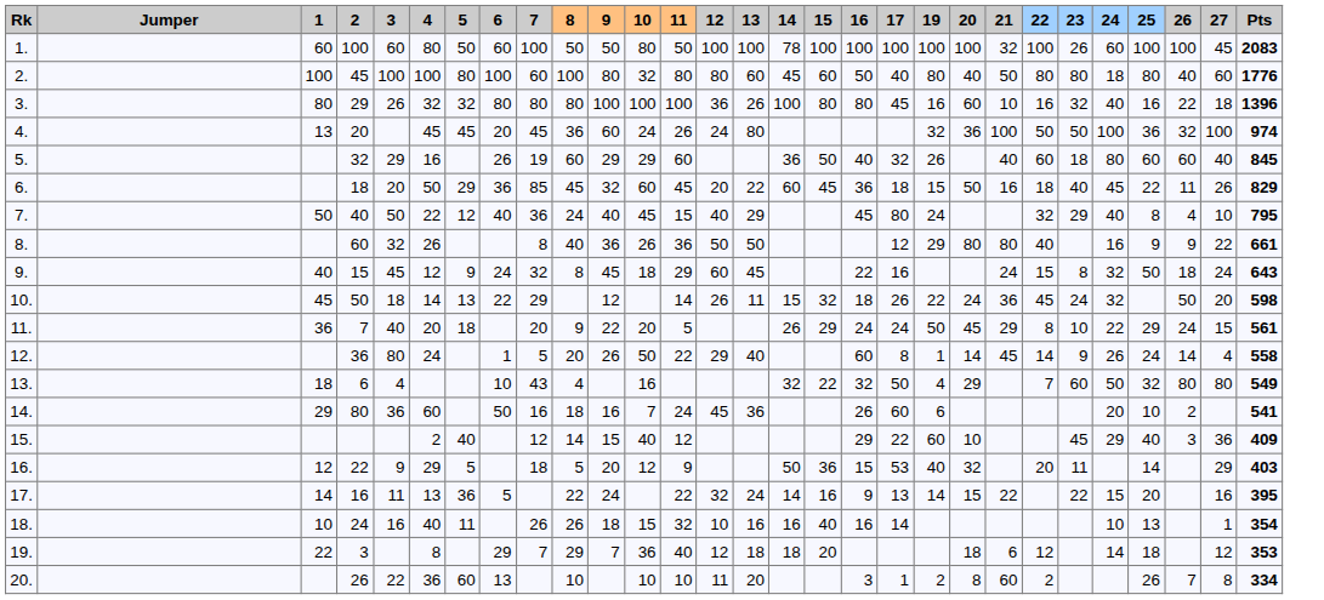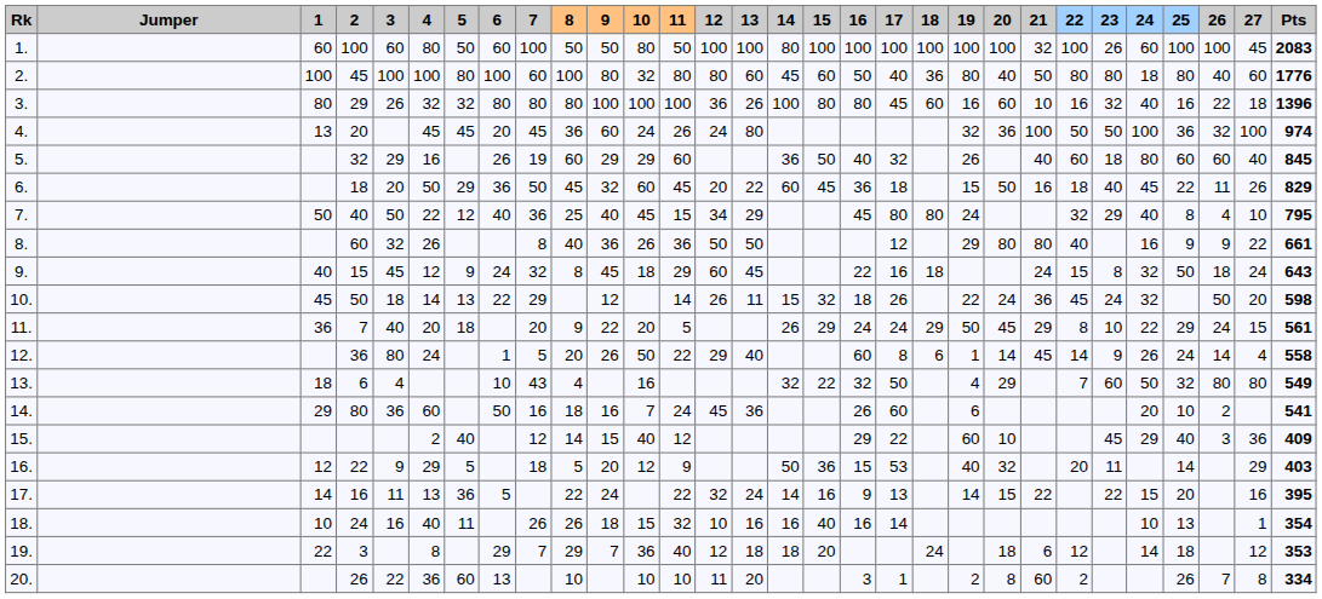 <table bgcolor="#f7f8ff" cellpadding="3" cellspacing="0" border="1" style="font-size: 80%; border: gray solid 1px; border-collapse: collapse;">
 <tr bgcolor="#CCCCCC" align="center">
 <th width="10">Rk</th>
 <th width="200">Jumper</th>
 <th width="20">1</th>
 <th width="20">2</th>
 <th width="20">3</th>
 <th width="20">4</th>
 <th width="20">5</th>
 <th width="20">6</th>
 <th width="20">7</th>
 <th width="20" bgcolor="ffc080">8</th>
 <th width="20" bgcolor="ffc080">9</th>
 <th width="20" bgcolor="ffc080">10</th>
 <th width="20" bgcolor="ffc080">11</th>
 <th width="20">12</th>
 <th width="20">13</th>
 <th width="20">14</th>
 <th width="20">15</th>
 <th width="20">16</th>
 <th width="20">17</th>
+<th width="20">18</th>
 <th width="20">19</th>
 <th width="20">20</th>
 <th width="20">21</th>
 <th width="20" bgcolor="a0d0ff">22</th>
 <th width="20" bgcolor="a0d0ff">23</th>
 <th width="20" bgcolor="a0d0ff">24</th>
 <th width="20" bgcolor="a0d0ff">25</th>
 <th width="20">26</th>
 <th width="20">27</th>
 <th width="20">Pts</th>
 </tr>
 <tr align="right">
 <td align="center">1.</td>
 <td align="left"></td>
 <td>60</td>
 <td>100</td>
 <td>60</td>
 <td>80</td>
 <td>50</td>
 <td>60</td>
 <td>100</td>
 <td>50</td>
 <td>50</td>
 <td>80</td>
 <td>50</td>
 <td>100</td>
 <td>100</td>
-<td>78</td>
+<td>80</td>
+<td>100</td>
 <td>100</td>
 <td>100</td>
 <td>100</td>
 <td>100</td>
 <td>100</td>
 <td>32</td>
 <td>100</td>
 <td>26</td>
 <td>60</td>
 <td>100</td>
 <td>100</td>
 <td>45</td>
 <th>2083</th>
 </tr>
 <tr align="right">
 <td align="center">2.</td>
 <td align="left"></td>
 <td>100</td>
 <td>45</td>
 <td>100</td>
 <td>100</td>
 <td>80</td>
 <td>100</td>
 <td>60</td>
 <td>100</td>
 <td>80</td>
 <td>32</td>
 <td>80</td>
 <td>80</td>
 <td>60</td>
 <td>45</td>
 <td>60</td>
 <td>50</td>
 <td>40</td>
+<td>36</td>
 <td>80</td>
 <td>40</td>
 <td>50</td>
 <td>80</td>
 <td>80</td>
 <td>18</td>
 <td>80</td>
 <td>40</td>
 <td>60</td>
 <th>1776</th>
 </tr>
 <tr align="right">
 <td align="center">3.</td>
 <td align="left"></td>
 <td>80</td>
 <td>29</td>
 <td>26</td>
 <td>32</td>
 <td>32</td>
 <td>80</td>
 <td>80</td>
 <td>80</td>
 <td>100</td>
 <td>100</td>
 <td>100</td>
 <td>36</td>
 <td>26</td>
 <td>100</td>
 <td>80</td>
 <td>80</td>
 <td>45</td>
+<td>60</td>
 <td>16</td>
 <td>60</td>
 <td>10</td>
 <td>16</td>
 <td>32</td>
 <td>40</td>
 <td>16</td>
 <td>22</td>
 <td>18</td>
 <th>1396</th>
 </tr>
 <tr align="right">
 <td align="center">4.</td>
 <td align="left"></td>
 <td>13</td>
 <td>20</td>
 <td></td>
 <td>45</td>
 <td>45</td>
 <td>20</td>
 <td>45</td>
 <td>36</td>
 <td>60</td>
 <td>24</td>
 <td>26</td>
 <td>24</td>
 <td>80</td>
+<td></td>
 <td></td>
 <td></td>
 <td></td>
 <td></td>
 <td>32</td>
 <td>36</td>
 <td>100</td>
 <td>50</td>
 <td>50</td>
 <td>100</td>
 <td>36</td>
 <td>32</td>
 <td>100</td>
 <th>974</th>
 </tr>
 <tr align="right">
 <td align="center">5.</td>
 <td align="left"></td>
 <td></td>
 <td>32</td>
 <td>29</td>
 <td>16</td>
 <td></td>
 <td>26</td>
 <td>19</td>
 <td>60</td>
 <td>29</td>
 <td>29</td>
 <td>60</td>
 <td></td>
 <td></td>
 <td>36</td>
 <td>50</td>
 <td>40</td>
 <td>32</td>
+<td></td>
 <td>26</td>
 <td></td>
 <td>40</td>
 <td>60</td>
 <td>18</td>
 <td>80</td>
 <td>60</td>
 <td>60</td>
 <td>40</td>
 <th>845</th>
 </tr>
 <tr align="right">
 <td align="center">6.</td>
 <td align="left"></td>
 <td></td>
 <td>18</td>
 <td>20</td>
 <td>50</td>
 <td>29</td>
 <td>36</td>
-<td>85</td>
+<td>50</td>
 <td>45</td>
 <td>32</td>
 <td>60</td>
 <td>45</td>
 <td>20</td>
 <td>22</td>
 <td>60</td>
 <td>45</td>
 <td>36</td>
 <td>18</td>
+<td></td>
 <td>15</td>
 <td>50</td>
 <td>16</td>
 <td>18</td>
 <td>40</td>
 <td>45</td>
 <td>22</td>
 <td>11</td>
 <td>26</td>
 <th>829</th>
 </tr>
 <tr align="right">
 <td align="center">7.</td>
 <td align="left"></td>
 <td>50</td>
 <td>40</td>
 <td>50</td>
 <td>22</td>
 <td>12</td>
 <td>40</td>
 <td>36</td>
-<td>24</td>
+<td>25</td>
 <td>40</td>
 <td>45</td>
 <td>15</td>
-<td>40</td>
+<td>34</td>
 <td>29</td>
 <td></td>
 <td></td>
 <td>45</td>
+<td>80</td>
 <td>80</td>
 <td>24</td>
 <td></td>
 <td></td>
 <td>32</td>
 <td>29</td>
 <td>40</td>
 <td>8</td>
 <td>4</td>
 <td>10</td>
 <th>795</th>
 </tr>
 <tr align="right">
 <td align="center">8.</td>
 <td align="left"></td>
 <td></td>
 <td>60</td>
 <td>32</td>
 <td>26</td>
 <td></td>
 <td></td>
 <td>8</td>
 <td>40</td>
 <td>36</td>
 <td>26</td>
 <td>36</td>
 <td>50</td>
 <td>50</td>
 <td></td>
 <td></td>
 <td></td>
 <td>12</td>
+<td></td>
 <td>29</td>
 <td>80</td>
 <td>80</td>
 <td>40</td>
 <td></td>
 <td>16</td>
 <td>9</td>
 <td>9</td>
 <td>22</td>
 <th>661</th>
 </tr>
 <tr align="right">
 <td align="center">9.</td>
 <td align="left"></td>
 <td>40</td>
 <td>15</td>
 <td>45</td>
 <td>12</td>
 <td>9</td>
 <td>24</td>
 <td>32</td>
 <td>8</td>
 <td>45</td>
 <td>18</td>
 <td>29</td>
 <td>60</td>
 <td>45</td>
 <td></td>
 <td></td>
 <td>22</td>
 <td>16</td>
+<td>18</td>
 <td></td>
 <td></td>
 <td>24</td>
 <td>15</td>
 <td>8</td>
 <td>32</td>
 <td>50</td>
 <td>18</td>
 <td>24</td>
 <th>643</th>
 </tr>
 <tr align="right">
 <td align="center">10.</td>
 <td align="left"></td>
 <td>45</td>
 <td>50</td>
 <td>18</td>
 <td>14</td>
 <td>13</td>
 <td>22</td>
 <td>29</td>
 <td></td>
 <td>12</td>
 <td></td>
 <td>14</td>
 <td>26</td>
 <td>11</td>
 <td>15</td>
 <td>32</td>
 <td>18</td>
 <td>26</td>
+<td></td>
 <td>22</td>
 <td>24</td>
 <td>36</td>
 <td>45</td>
 <td>24</td>
 <td>32</td>
 <td></td>
 <td>50</td>
 <td>20</td>
 <th>598</th>
 </tr>
 <tr align="right">
 <td align="center">11.</td>
 <td align="left"></td>
 <td>36</td>
 <td>7</td>
 <td>40</td>
 <td>20</td>
 <td>18</td>
 <td></td>
 <td>20</td>
 <td>9</td>
 <td>22</td>
 <td>20</td>
 <td>5</td>
 <td></td>
 <td></td>
 <td>26</td>
 <td>29</td>
 <td>24</td>
 <td>24</td>
+<td>29</td>
 <td>50</td>
 <td>45</td>
 <td>29</td>
 <td>8</td>
 <td>10</td>
 <td>22</td>
 <td>29</td>
 <td>24</td>
 <td>15</td>
 <th>561</th>
 </tr>
 <tr align="right">
 <td align="center">12.</td>
 <td align="left"></td>
 <td></td>
 <td>36</td>
 <td>80</td>
 <td>24</td>
 <td></td>
 <td>1</td>
 <td>5</td>
 <td>20</td>
 <td>26</td>
 <td>50</td>
 <td>22</td>
 <td>29</td>
 <td>40</td>
 <td></td>
 <td></td>
 <td>60</td>
 <td>8</td>
+<td>6</td>
 <td>1</td>
 <td>14</td>
 <td>45</td>
 <td>14</td>
 <td>9</td>
 <td>26</td>
 <td>24</td>
 <td>14</td>
 <td>4</td>
 <th>558</th>
 </tr>
 <tr align="right">
 <td align="center">13.</td>
 <td align="left"></td>
 <td>18</td>
 <td>6</td>
 <td>4</td>
 <td></td>
 <td></td>
 <td>10</td>
 <td>43</td>
 <td>4</td>
 <td></td>
 <td>16</td>
 <td></td>
 <td></td>
 <td></td>
 <td>32</td>
 <td>22</td>
 <td>32</td>
 <td>50</td>
+<td></td>
 <td>4</td>
 <td>29</td>
 <td></td>
 <td>7</td>
 <td>60</td>
 <td>50</td>
 <td>32</td>
 <td>80</td>
 <td>80</td>
 <th>549</th>
 </tr>
 <tr align="right">
 <td align="center">14.</td>
 <td align="left"></td>
 <td>29</td>
 <td>80</td>
 <td>36</td>
 <td>60</td>
 <td></td>
 <td>50</td>
 <td>16</td>
 <td>18</td>
 <td>16</td>
 <td>7</td>
 <td>24</td>
 <td>45</td>
 <td>36</td>
 <td></td>
 <td></td>
 <td>26</td>
 <td>60</td>
+<td></td>
 <td>6</td>
 <td></td>
 <td></td>
 <td></td>
 <td></td>
 <td>20</td>
 <td>10</td>
 <td>2</td>
 <td></td>
 <th>541</th>
 </tr>
 <tr align="right">
 <td align="center">15.</td>
 <td align="left"></td>
 <td></td>
 <td></td>
 <td></td>
 <td>2</td>
 <td>40</td>
 <td></td>
 <td>12</td>
 <td>14</td>
 <td>15</td>
 <td>40</td>
 <td>12</td>
 <td></td>
 <td></td>
 <td></td>
 <td></td>
 <td>29</td>
 <td>22</td>
+<td></td>
 <td>60</td>
 <td>10</td>
 <td></td>
 <td></td>
 <td>45</td>
 <td>29</td>
 <td>40</td>
 <td>3</td>
 <td>36</td>
 <th>409</th>
 </tr>
 <tr align="right">
 <td align="center">16.</td>
 <td align="left"></td>
 <td>12</td>
 <td>22</td>
 <td>9</td>
 <td>29</td>
 <td>5</td>
 <td></td>
 <td>18</td>
 <td>5</td>
 <td>20</td>
 <td>12</td>
 <td>9</td>
 <td></td>
 <td></td>
 <td>50</td>
 <td>36</td>
 <td>15</td>
 <td>53</td>
+<td></td>
 <td>40</td>
 <td>32</td>
 <td></td>
 <td>20</td>
 <td>11</td>
 <td></td>
 <td>14</td>
 <td></td>
 <td>29</td>
 <th>403</th>
 </tr>
 <tr align="right">
 <td align="center">17.</td>
 <td align="left"></td>
 <td>14</td>
 <td>16</td>
 <td>11</td>
 <td>13</td>
 <td>36</td>
 <td>5</td>
 <td></td>
 <td>22</td>
 <td>24</td>
 <td></td>
 <td>22</td>
 <td>32</td>
 <td>24</td>
 <td>14</td>
 <td>16</td>
 <td>9</td>
 <td>13</td>
+<td></td>
 <td>14</td>
 <td>15</td>
 <td>22</td>
 <td></td>
 <td>22</td>
 <td>15</td>
 <td>20</td>
 <td></td>
 <td>16</td>
 <th>395</th>
 </tr>
 <tr align="right">
 <td align="center">18.</td>
 <td align="left"></td>
 <td>10</td>
 <td>24</td>
 <td>16</td>
 <td>40</td>
 <td>11</td>
 <td></td>
 <td>26</td>
 <td>26</td>
 <td>18</td>
 <td>15</td>
 <td>32</td>
 <td>10</td>
 <td>16</td>
 <td>16</td>
 <td>40</td>
 <td>16</td>
 <td>14</td>
 <td></td>
 <td></td>
 <td></td>
 <td></td>
 <td></td>
+<td></td>
 <td>10</td>
 <td>13</td>
 <td></td>
 <td>1</td>
 <th>354</th>
 </tr>
 <tr align="right">
 <td align="center">19.</td>
 <td align="left"></td>
 <td>22</td>
 <td>3</td>
 <td></td>
 <td>8</td>
 <td></td>
 <td>29</td>
 <td>7</td>
 <td>29</td>
 <td>7</td>
 <td>36</td>
 <td>40</td>
 <td>12</td>
 <td>18</td>
 <td>18</td>
 <td>20</td>
 <td></td>
 <td></td>
+<td>24</td>
 <td></td>
 <td>18</td>
 <td>6</td>
 <td>12</td>
 <td></td>
 <td>14</td>
 <td>18</td>
 <td></td>
 <td>12</td>
 <th>353</th>
 </tr>
 <tr align="right">
 <td align="center">20.</td>
 <td align="left"></td>
 <td></td>
 <td>26</td>
 <td>22</td>
 <td>36</td>
 <td>60</td>
 <td>13</td>
 <td></td>
 <td>10</td>
 <td></td>
 <td>10</td>
 <td>10</td>
 <td>11</td>
 <td>20</td>
 <td></td>
 <td></td>
 <td>3</td>
 <td>1</td>
+<td></td>
 <td>2</td>
 <td>8</td>
 <td>60</td>
 <td>2</td>
 <td></td>
 <td></td>
 <td>26</td>
 <td>7</td>
 <td>8</td>
 <th>334</th>
 </tr>
 </table>
